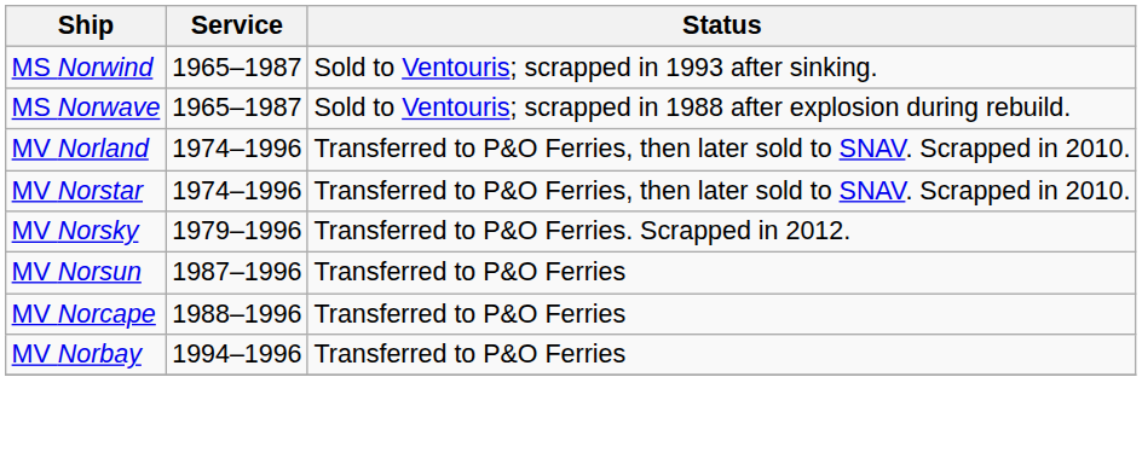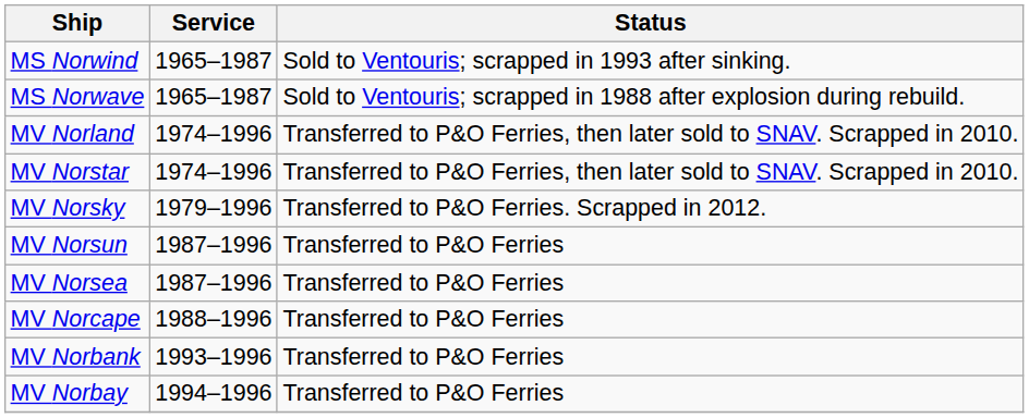 <table class="wikitable">
 <tr>
 <th>Ship</th>
 <th>Service</th>
 <th>Status</th>
 </tr>
 <tr>
 <td><a href='#'>MS <em>Norwind</em></a></td>
 <td>1965–1987</td>
 <td>Sold to <a href='#'>Ventouris</a>; scrapped in 1993 after sinking.</td>
 </tr>
 <tr>
 <td><a href='#'>MS <em>Norwave</em></a></td>
 <td>1965–1987</td>
 <td>Sold to <a href='#'>Ventouris</a>; scrapped in 1988 after explosion during rebuild.</td>
 </tr>
 <tr>
 <td><a href='#'>MV <em>Norland</em></a></td>
 <td>1974–1996</td>
 <td>Transferred to P&O Ferries, then later sold to <a href='#'>SNAV</a>. Scrapped in 2010.</td>
 </tr>
 <tr>
 <td><a href='#'>MV <em>Norstar</em></a></td>
 <td>1974–1996</td>
 <td>Transferred to P&O Ferries, then later sold to <a href='#'>SNAV</a>. Scrapped in 2010.</td>
 </tr>
 <tr>
 <td><a href='#'>MV <em>Norsky</em></a></td>
 <td>1979–1996</td>
 <td>Transferred to P&O Ferries. Scrapped in 2012.</td>
 </tr>
 <tr>
 <td><a href='#'>MV <em>Norsun</em></a></td>
 <td>1987–1996</td>
 <td>Transferred to P&O Ferries</td>
 </tr>
 <tr>
+<td><a href='#'>MV <em>Norsea</em></a></td>
+<td>1987–1996</td>
+<td>Transferred to P&O Ferries</td>
+</tr>
+<tr>
 <td><a href='#'>MV <em>Norcape</em></a></td>
 <td>1988–1996</td>
+<td>Transferred to P&O Ferries</td>
+</tr>
+<tr>
+<td><a href='#'>MV <em>Norbank</em></a></td>
+<td>1993–1996</td>
 <td>Transferred to P&O Ferries</td>
 </tr>
 <tr>
 <td><a href='#'>MV <em>Norbay</em></a></td>
 <td>1994–1996</td>
 <td>Transferred to P&O Ferries</td>
 </tr>
 <tr>
 </tr>
 </table>
